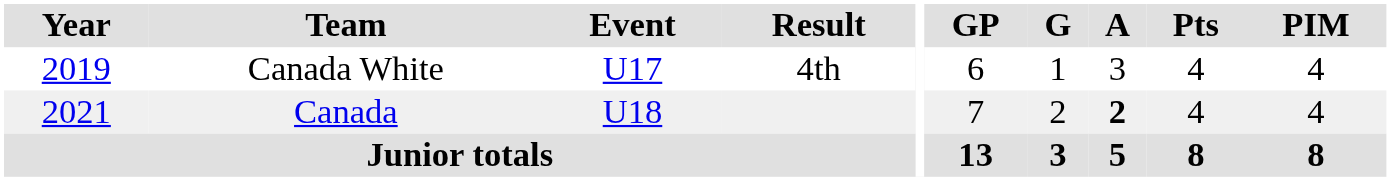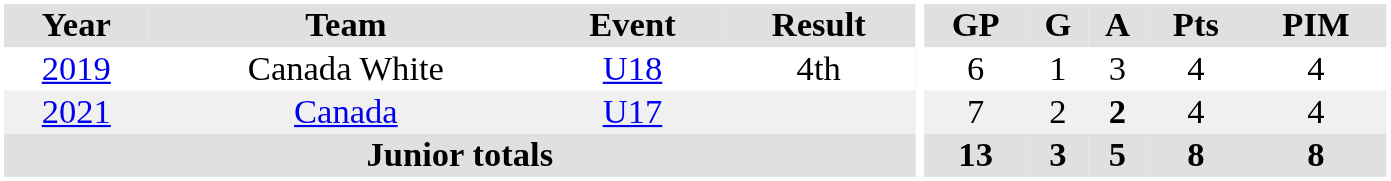 <table border="0" cellpadding="1" cellspacing="0" ID="Table3" style="text-align:center; width:40em;">
 <tr bgcolor="#e0e0e0">
 <th>Year</th>
 <th>Team</th>
 <th>Event</th>
 <th>Result</th>
 <th rowspan="99" bgcolor="#ffffff"></th>
 <th>GP</th>
 <th>G</th>
 <th>A</th>
 <th>Pts</th>
 <th>PIM</th>
 </tr>
 <tr>
 <td><a href='#'>2019</a></td>
 <td>Canada White</td>
-<td><a href='#'>U17</a></td>
+<td><a href='#'>U18</a></td>
 <td>4th</td>
 <td>6</td>
 <td>1</td>
 <td>3</td>
 <td>4</td>
 <td>4</td>
 </tr>
 <tr bgcolor="#f0f0f0">
 <td><a href='#'>2021</a></td>
 <td><a href='#'>Canada</a></td>
-<td><a href='#'>U18</a></td>
+<td><a href='#'>U17</a></td>
 <td></td>
 <td>7</td>
 <td>2</td>
 <td><strong>2</strong></td>
 <td>4</td>
 <td>4</td>
 </tr>
 <tr bgcolor="#e0e0e0">
 <th colspan="4">Junior totals</th>
 <th>13</th>
 <th>3</th>
 <th>5</th>
 <th>8</th>
 <th>8</th>
 </tr>
 </table>
